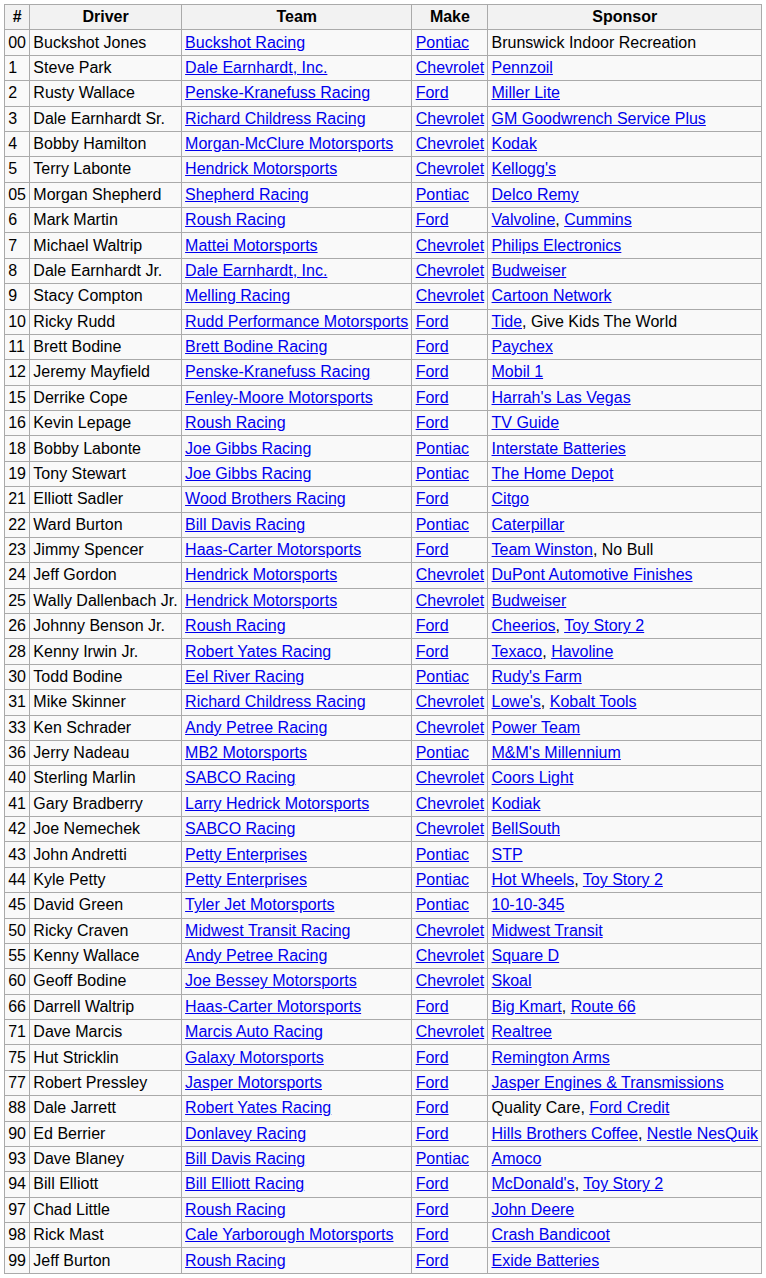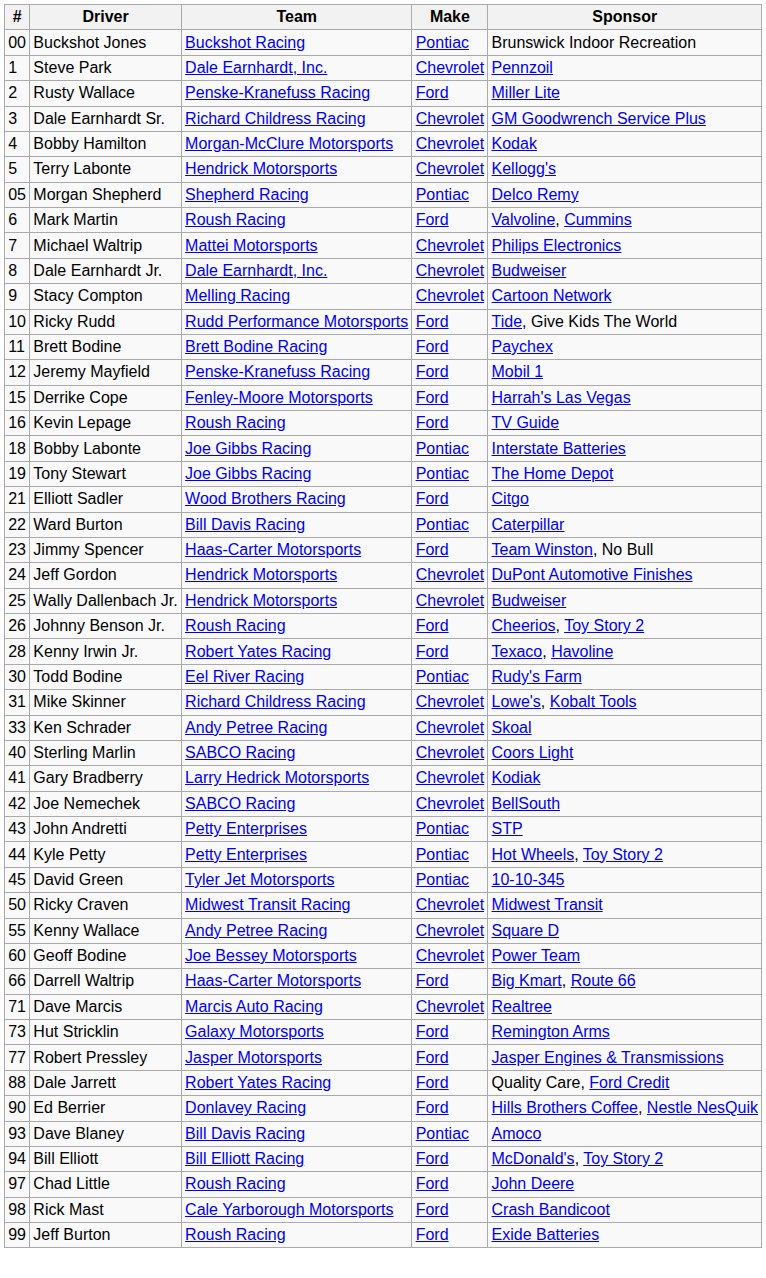 <table class="wikitable">
 <tr>
 <th>#</th>
 <th>Driver</th>
 <th>Team</th>
 <th>Make</th>
 <th>Sponsor</th>
 </tr>
 <tr>
 <td>00</td>
 <td>Buckshot Jones</td>
 <td><a href='#'>Buckshot Racing</a></td>
 <td><a href='#'>Pontiac</a></td>
 <td>Brunswick Indoor Recreation</td>
 </tr>
 <tr>
 <td>1</td>
 <td>Steve Park</td>
 <td><a href='#'>Dale Earnhardt, Inc.</a></td>
 <td><a href='#'>Chevrolet</a></td>
 <td><a href='#'>Pennzoil</a></td>
 </tr>
 <tr>
 <td>2</td>
 <td>Rusty Wallace</td>
 <td><a href='#'>Penske-Kranefuss Racing</a></td>
 <td><a href='#'>Ford</a></td>
 <td><a href='#'>Miller Lite</a></td>
 </tr>
 <tr>
 <td>3</td>
 <td>Dale Earnhardt Sr.</td>
 <td><a href='#'>Richard Childress Racing</a></td>
 <td><a href='#'>Chevrolet</a></td>
 <td><a href='#'>GM Goodwrench Service Plus</a></td>
 </tr>
 <tr>
 <td>4</td>
 <td>Bobby Hamilton</td>
 <td><a href='#'>Morgan-McClure Motorsports</a></td>
 <td><a href='#'>Chevrolet</a></td>
 <td><a href='#'>Kodak</a></td>
 </tr>
 <tr>
 <td>5</td>
 <td>Terry Labonte</td>
 <td><a href='#'>Hendrick Motorsports</a></td>
 <td><a href='#'>Chevrolet</a></td>
 <td><a href='#'>Kellogg's</a></td>
 </tr>
 <tr>
 <td>05</td>
 <td>Morgan Shepherd</td>
 <td><a href='#'>Shepherd Racing</a></td>
 <td><a href='#'>Pontiac</a></td>
 <td><a href='#'>Delco Remy</a></td>
 </tr>
 <tr>
 <td>6</td>
 <td>Mark Martin</td>
 <td><a href='#'>Roush Racing</a></td>
 <td><a href='#'>Ford</a></td>
 <td><a href='#'>Valvoline</a>, <a href='#'>Cummins</a></td>
 </tr>
 <tr>
 <td>7</td>
 <td>Michael Waltrip</td>
 <td><a href='#'>Mattei Motorsports</a></td>
 <td><a href='#'>Chevrolet</a></td>
 <td><a href='#'>Philips Electronics</a></td>
 </tr>
 <tr>
 <td>8</td>
 <td>Dale Earnhardt Jr.</td>
 <td><a href='#'>Dale Earnhardt, Inc.</a></td>
 <td><a href='#'>Chevrolet</a></td>
 <td><a href='#'>Budweiser</a></td>
 </tr>
 <tr>
 <td>9</td>
 <td>Stacy Compton</td>
 <td><a href='#'>Melling Racing</a></td>
 <td><a href='#'>Chevrolet</a></td>
 <td><a href='#'>Cartoon Network</a></td>
 </tr>
 <tr>
 <td>10</td>
 <td>Ricky Rudd</td>
 <td><a href='#'>Rudd Performance Motorsports</a></td>
 <td><a href='#'>Ford</a></td>
 <td><a href='#'>Tide</a>, Give Kids The World</td>
 </tr>
 <tr>
 <td>11</td>
 <td>Brett Bodine</td>
 <td><a href='#'>Brett Bodine Racing</a></td>
 <td><a href='#'>Ford</a></td>
 <td><a href='#'>Paychex</a></td>
 </tr>
 <tr>
 <td>12</td>
 <td>Jeremy Mayfield</td>
 <td><a href='#'>Penske-Kranefuss Racing</a></td>
 <td><a href='#'>Ford</a></td>
 <td><a href='#'>Mobil 1</a></td>
 </tr>
 <tr>
 <td>15</td>
 <td>Derrike Cope</td>
 <td><a href='#'>Fenley-Moore Motorsports</a></td>
 <td><a href='#'>Ford</a></td>
 <td><a href='#'>Harrah's Las Vegas</a></td>
 </tr>
 <tr>
 <td>16</td>
 <td>Kevin Lepage</td>
 <td><a href='#'>Roush Racing</a></td>
 <td><a href='#'>Ford</a></td>
 <td><a href='#'>TV Guide</a></td>
 </tr>
 <tr>
 <td>18</td>
 <td>Bobby Labonte</td>
 <td><a href='#'>Joe Gibbs Racing</a></td>
 <td><a href='#'>Pontiac</a></td>
 <td><a href='#'>Interstate Batteries</a></td>
 </tr>
 <tr>
 <td>19</td>
 <td>Tony Stewart</td>
 <td><a href='#'>Joe Gibbs Racing</a></td>
 <td><a href='#'>Pontiac</a></td>
 <td><a href='#'>The Home Depot</a></td>
 </tr>
 <tr>
 <td>21</td>
 <td>Elliott Sadler</td>
 <td><a href='#'>Wood Brothers Racing</a></td>
 <td><a href='#'>Ford</a></td>
 <td><a href='#'>Citgo</a></td>
 </tr>
 <tr>
 <td>22</td>
 <td>Ward Burton</td>
 <td><a href='#'>Bill Davis Racing</a></td>
 <td><a href='#'>Pontiac</a></td>
 <td><a href='#'>Caterpillar</a></td>
 </tr>
 <tr>
 <td>23</td>
 <td>Jimmy Spencer</td>
 <td><a href='#'>Haas-Carter Motorsports</a></td>
 <td><a href='#'>Ford</a></td>
 <td><a href='#'>Team Winston</a>, No Bull</td>
 </tr>
 <tr>
 <td>24</td>
 <td>Jeff Gordon</td>
 <td><a href='#'>Hendrick Motorsports</a></td>
 <td><a href='#'>Chevrolet</a></td>
 <td><a href='#'>DuPont Automotive Finishes</a></td>
 </tr>
 <tr>
 <td>25</td>
 <td>Wally Dallenbach Jr.</td>
 <td><a href='#'>Hendrick Motorsports</a></td>
 <td><a href='#'>Chevrolet</a></td>
 <td><a href='#'>Budweiser</a></td>
 </tr>
 <tr>
 <td>26</td>
 <td>Johnny Benson Jr.</td>
 <td><a href='#'>Roush Racing</a></td>
 <td><a href='#'>Ford</a></td>
 <td><a href='#'>Cheerios</a>, <a href='#'>Toy Story 2</a></td>
 </tr>
 <tr>
 <td>28</td>
 <td>Kenny Irwin Jr.</td>
 <td><a href='#'>Robert Yates Racing</a></td>
 <td><a href='#'>Ford</a></td>
 <td><a href='#'>Texaco</a>, <a href='#'>Havoline</a></td>
 </tr>
 <tr>
 <td>30</td>
 <td>Todd Bodine</td>
 <td><a href='#'>Eel River Racing</a></td>
 <td><a href='#'>Pontiac</a></td>
 <td><a href='#'>Rudy's Farm</a></td>
 </tr>
 <tr>
 <td>31</td>
 <td>Mike Skinner</td>
 <td><a href='#'>Richard Childress Racing</a></td>
 <td><a href='#'>Chevrolet</a></td>
 <td><a href='#'>Lowe's</a>, <a href='#'>Kobalt Tools</a></td>
 </tr>
 <tr>
 <td>33</td>
 <td>Ken Schrader</td>
 <td><a href='#'>Andy Petree Racing</a></td>
 <td><a href='#'>Chevrolet</a></td>
-<td><a href='#'>Power Team</a></td>
-</tr>
-<tr>
-<td>36</td>
-<td>Jerry Nadeau</td>
-<td><a href='#'>MB2 Motorsports</a></td>
-<td><a href='#'>Pontiac</a></td>
-<td><a href='#'>M&M's Millennium</a></td>
+<td><a href='#'>Skoal</a></td>
 </tr>
 <tr>
 <td>40</td>
 <td>Sterling Marlin</td>
 <td><a href='#'>SABCO Racing</a></td>
 <td><a href='#'>Chevrolet</a></td>
 <td><a href='#'>Coors Light</a></td>
 </tr>
 <tr>
 <td>41</td>
 <td>Gary Bradberry</td>
 <td><a href='#'>Larry Hedrick Motorsports</a></td>
 <td><a href='#'>Chevrolet</a></td>
 <td><a href='#'>Kodiak</a></td>
 </tr>
 <tr>
 <td>42</td>
 <td>Joe Nemechek</td>
 <td><a href='#'>SABCO Racing</a></td>
 <td><a href='#'>Chevrolet</a></td>
 <td><a href='#'>BellSouth</a></td>
 </tr>
 <tr>
 <td>43</td>
 <td>John Andretti</td>
 <td><a href='#'>Petty Enterprises</a></td>
 <td><a href='#'>Pontiac</a></td>
 <td><a href='#'>STP</a></td>
 </tr>
 <tr>
 <td>44</td>
 <td>Kyle Petty</td>
 <td><a href='#'>Petty Enterprises</a></td>
 <td><a href='#'>Pontiac</a></td>
 <td><a href='#'>Hot Wheels</a>, <a href='#'>Toy Story 2</a></td>
 </tr>
 <tr>
 <td>45</td>
 <td>David Green</td>
 <td><a href='#'>Tyler Jet Motorsports</a></td>
 <td><a href='#'>Pontiac</a></td>
 <td><a href='#'>10-10-345</a></td>
 </tr>
 <tr>
 <td>50</td>
 <td>Ricky Craven</td>
 <td><a href='#'>Midwest Transit Racing</a></td>
 <td><a href='#'>Chevrolet</a></td>
 <td><a href='#'>Midwest Transit</a></td>
 </tr>
 <tr>
 <td>55</td>
 <td>Kenny Wallace</td>
 <td><a href='#'>Andy Petree Racing</a></td>
 <td><a href='#'>Chevrolet</a></td>
 <td><a href='#'>Square D</a></td>
 </tr>
 <tr>
 <td>60</td>
 <td>Geoff Bodine</td>
 <td><a href='#'>Joe Bessey Motorsports</a></td>
 <td><a href='#'>Chevrolet</a></td>
-<td><a href='#'>Skoal</a></td>
+<td><a href='#'>Power Team</a></td>
 </tr>
 <tr>
 <td>66</td>
 <td>Darrell Waltrip</td>
 <td><a href='#'>Haas-Carter Motorsports</a></td>
 <td><a href='#'>Ford</a></td>
 <td><a href='#'>Big Kmart</a>, <a href='#'>Route 66</a></td>
 </tr>
 <tr>
 <td>71</td>
 <td>Dave Marcis</td>
 <td><a href='#'>Marcis Auto Racing</a></td>
 <td><a href='#'>Chevrolet</a></td>
 <td><a href='#'>Realtree</a></td>
 </tr>
 <tr>
-<td>75</td>
+<td>73</td>
 <td>Hut Stricklin</td>
 <td><a href='#'>Galaxy Motorsports</a></td>
 <td><a href='#'>Ford</a></td>
 <td><a href='#'>Remington Arms</a></td>
 </tr>
 <tr>
 <td>77</td>
 <td>Robert Pressley</td>
 <td><a href='#'>Jasper Motorsports</a></td>
 <td><a href='#'>Ford</a></td>
 <td><a href='#'>Jasper Engines & Transmissions</a></td>
 </tr>
 <tr>
 <td>88</td>
 <td>Dale Jarrett</td>
 <td><a href='#'>Robert Yates Racing</a></td>
 <td><a href='#'>Ford</a></td>
 <td>Quality Care, <a href='#'>Ford Credit</a></td>
 </tr>
 <tr>
 <td>90</td>
 <td>Ed Berrier</td>
 <td><a href='#'>Donlavey Racing</a></td>
 <td><a href='#'>Ford</a></td>
 <td><a href='#'>Hills Brothers Coffee</a>, <a href='#'>Nestle NesQuik</a></td>
 </tr>
 <tr>
 <td>93</td>
 <td>Dave Blaney</td>
 <td><a href='#'>Bill Davis Racing</a></td>
 <td><a href='#'>Pontiac</a></td>
 <td><a href='#'>Amoco</a></td>
 </tr>
 <tr>
 <td>94</td>
 <td>Bill Elliott</td>
 <td><a href='#'>Bill Elliott Racing</a></td>
 <td><a href='#'>Ford</a></td>
 <td><a href='#'>McDonald's</a>, <a href='#'>Toy Story 2</a></td>
 </tr>
 <tr>
 <td>97</td>
 <td>Chad Little</td>
 <td><a href='#'>Roush Racing</a></td>
 <td><a href='#'>Ford</a></td>
 <td><a href='#'>John Deere</a></td>
 </tr>
 <tr>
 <td>98</td>
 <td>Rick Mast</td>
 <td><a href='#'>Cale Yarborough Motorsports</a></td>
 <td><a href='#'>Ford</a></td>
 <td><a href='#'>Crash Bandicoot</a></td>
 </tr>
 <tr>
 <td>99</td>
 <td>Jeff Burton</td>
 <td><a href='#'>Roush Racing</a></td>
 <td><a href='#'>Ford</a></td>
 <td><a href='#'>Exide Batteries</a></td>
 </tr>
 </table>
